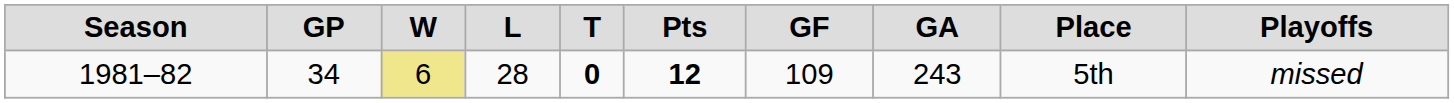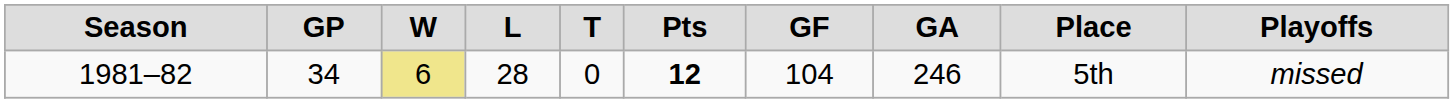 <table class="wikitable" width=40%>
 <tr style="font-weight:bold; background-color:#dddddd;" align="center" |>
 <td>Season</td>
 <td>GP</td>
 <td>W</td>
 <td>L</td>
 <td>T</td>
 <td>Pts</td>
 <td>GF</td>
 <td>GA</td>
 <td>Place</td>
 <td>Playoffs</td>
 </tr>
 <tr align="center">
 <td>1981–82</td>
 <td>34</td>
 <td style="background: khaki;">6</td>
 <td>28</td>
-<td><strong>0</strong></td>
+<td>0</td>
 <td><strong>12</strong></td>
-<td>109</td>
-<td>243</td>
+<td>104</td>
+<td>246</td>
 <td>5th</td>
 <td><em>missed</em></td>
 </tr>
 </table>
